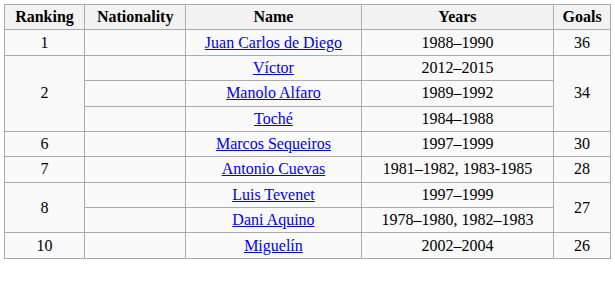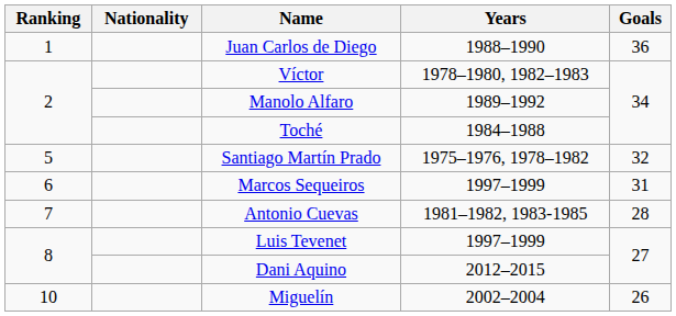 <table class="wikitable sortable" style=text-align:center;width:48%>
 <tr>
 <th>Ranking</th>
 <th>Nationality</th>
 <th>Name</th>
 <th>Years</th>
 <th>Goals</th>
 </tr>
 <tr>
 <td>1</td>
 <td align="left"></td>
 <td><a href='#'>Juan Carlos de Diego</a></td>
 <td>1988–1990</td>
 <td>36</td>
 </tr>
 <tr>
 <td rowspan=3>2</td>
 <td align="left"></td>
 <td><a href='#'>Víctor</a></td>
-<td>2012–2015</td>
+<td>1978–1980, 1982–1983</td>
 <td rowspan=3>34</td>
 </tr>
 <tr>
 <td align="left"></td>
 <td><a href='#'>Manolo Alfaro</a></td>
 <td>1989–1992</td>
 </tr>
 <tr>
 <td align="left"></td>
 <td><a href='#'>Toché</a></td>
 <td>1984–1988</td>
 </tr>
 <tr>
+<td>5</td>
+<td align="left"></td>
+<td><a href='#'>Santiago Martín Prado</a></td>
+<td>1975–1976, 1978–1982</td>
+<td>32</td>
+</tr>
+<tr>
 <td>6</td>
 <td align="left"></td>
 <td><a href='#'>Marcos Sequeiros</a></td>
 <td>1997–1999</td>
-<td>30</td>
+<td>31</td>
 </tr>
 <tr>
 <td>7</td>
 <td align="left"></td>
 <td><a href='#'>Antonio Cuevas</a></td>
 <td>1981–1982, 1983-1985</td>
 <td>28</td>
 </tr>
 <tr>
 <td rowspan=2>8</td>
 <td align="left"></td>
 <td><a href='#'>Luis Tevenet</a></td>
 <td>1997–1999</td>
 <td rowspan=2>27</td>
 </tr>
 <tr>
 <td align="left"></td>
 <td><a href='#'>Dani Aquino</a></td>
-<td>1978–1980, 1982–1983</td>
+<td>2012–2015</td>
 </tr>
 <tr>
 <td>10</td>
 <td align="left"></td>
 <td><a href='#'>Miguelín</a></td>
 <td>2002–2004</td>
 <td>26</td>
 </tr>
 <tr>
 </tr>
 </table>
